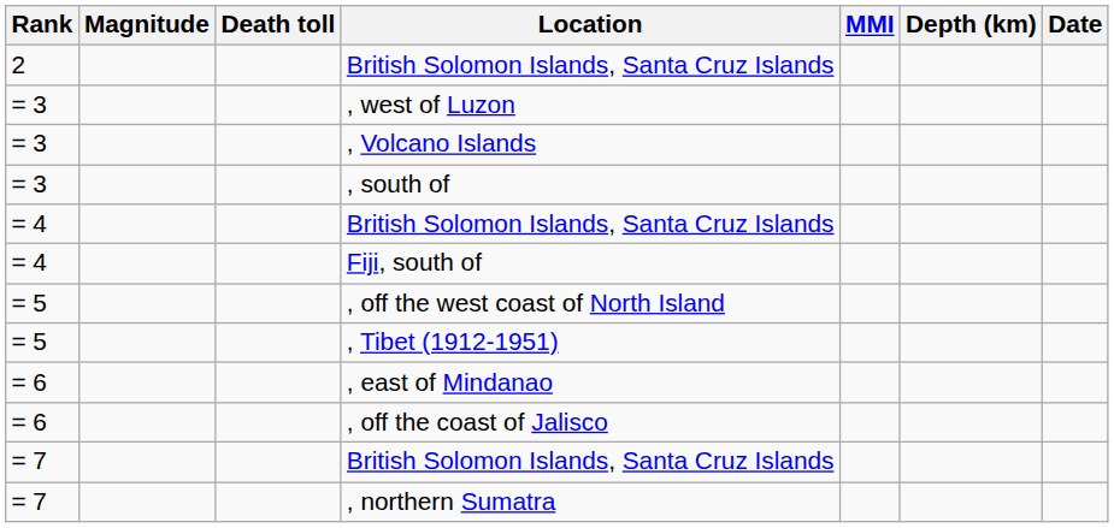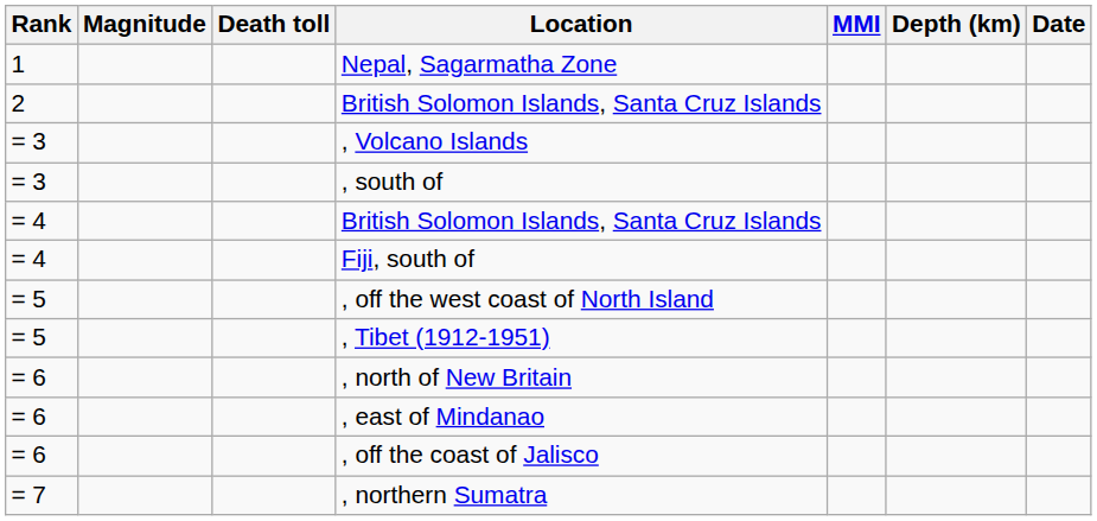 <table class="sortable wikitable" style="font-size:100%;">
 <tr>
 <th>Rank</th>
 <th>Magnitude</th>
 <th>Death toll</th>
 <th>Location</th>
 <th><a href='#'>MMI</a></th>
 <th>Depth (km)</th>
 <th>Date</th>
 </tr>
 <tr>
-<td>2</td>
+<td>1</td>
 <td></td>
 <td></td>
-<td> <a href='#'>British Solomon Islands</a>, <a href='#'>Santa Cruz Islands</a></td>
+<td> <a href='#'>Nepal</a>, <a href='#'>Sagarmatha Zone</a></td>
 <td></td>
 <td></td>
 <td></td>
 </tr>
 <tr>
-<td>= 3</td>
+<td>2</td>
 <td></td>
 <td></td>
-<td>, west of <a href='#'>Luzon</a></td>
+<td> <a href='#'>British Solomon Islands</a>, <a href='#'>Santa Cruz Islands</a></td>
 <td></td>
 <td></td>
 <td></td>
 </tr>
 <tr>
 <td>= 3</td>
 <td></td>
 <td></td>
 <td>, <a href='#'>Volcano Islands</a></td>
 <td></td>
 <td></td>
 <td></td>
 </tr>
 <tr>
 <td>= 3</td>
 <td></td>
 <td></td>
 <td>, south of</td>
 <td></td>
 <td></td>
 <td></td>
 </tr>
 <tr>
 <td>= 4</td>
 <td></td>
 <td></td>
 <td> <a href='#'>British Solomon Islands</a>, <a href='#'>Santa Cruz Islands</a></td>
 <td></td>
 <td></td>
 <td></td>
 </tr>
 <tr>
 <td>= 4</td>
 <td></td>
 <td></td>
 <td> <a href='#'>Fiji</a>, south of</td>
 <td></td>
 <td></td>
 <td></td>
 </tr>
 <tr>
 <td>= 5</td>
 <td></td>
 <td></td>
 <td>, off the west coast of <a href='#'>North Island</a></td>
 <td></td>
 <td></td>
 <td></td>
 </tr>
 <tr>
 <td>= 5</td>
 <td></td>
 <td></td>
 <td>, <a href='#'>Tibet (1912-1951)</a></td>
 <td></td>
 <td></td>
 <td></td>
 </tr>
 <tr>
 <td>= 6</td>
 <td></td>
 <td></td>
+<td>, north of <a href='#'>New Britain</a></td>
+<td></td>
+<td></td>
+<td></td>
+</tr>
+<tr>
+<td>= 6</td>
+<td></td>
+<td></td>
 <td>, east of <a href='#'>Mindanao</a></td>
 <td></td>
 <td></td>
 <td></td>
 </tr>
 <tr>
 <td>= 6</td>
 <td></td>
 <td></td>
 <td>, off the coast of <a href='#'>Jalisco</a></td>
 <td></td>
 <td></td>
 <td></td>
 </tr>
 <tr>
 <td>= 7</td>
 <td></td>
 <td></td>
-<td> <a href='#'>British Solomon Islands</a>, <a href='#'>Santa Cruz Islands</a></td>
-<td></td>
-<td></td>
-<td></td>
-</tr>
-<tr>
-<td>= 7</td>
-<td></td>
-<td></td>
 <td>, northern <a href='#'>Sumatra</a></td>
 <td></td>
 <td></td>
 <td></td>
 </tr>
 </table>
